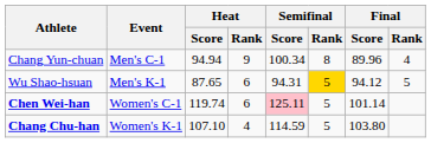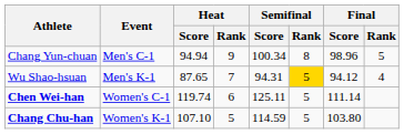 <table class="wikitable" style="font-size:90%; text-align:center">
 <tr>
 <th rowspan="2">Athlete</th>
 <th rowspan="2">Event</th>
 <th colspan="2">Heat</th>
 <th colspan="2">Semifinal</th>
 <th colspan="2">Final</th>
 </tr>
 <tr>
 <th>Score</th>
 <th>Rank</th>
 <th>Score</th>
 <th>Rank</th>
 <th>Score</th>
 <th>Rank</th>
 </tr>
 <tr>
 <td align="left"><a href='#'>Chang Yun-chuan</a></td>
 <td align="left"><a href='#'>Men's C-1</a></td>
 <td>94.94</td>
 <td>9 <strong></strong></td>
 <td>100.34</td>
 <td>8 <strong></strong></td>
-<td>89.96</td>
-<td>4</td>
+<td>98.96</td>
+<td>5</td>
 </tr>
 <tr>
 <td align="left"><a href='#'>Wu Shao-hsuan</a></td>
 <td align="left"><a href='#'>Men's K-1</a></td>
 <td>87.65</td>
-<td>6 <strong></strong></td>
+<td>7 <strong></strong></td>
 <td>94.31</td>
 <td style="background: gold;">5 <strong></strong></td>
 <td>94.12</td>
-<td>5</td>
+<td>4</td>
 </tr>
 <tr>
 <td align="left"><strong><a href='#'>Chen Wei-han</a></strong></td>
 <td align="left"><a href='#'>Women's C-1</a></td>
 <td>119.74</td>
 <td>6 <strong></strong></td>
-<td style="background: pink;">125.11</td>
+<td>125.11</td>
 <td>5 <strong></strong></td>
-<td>101.14</td>
+<td>111.14</td>
 <td></td>
 </tr>
 <tr>
 <td align="left"><strong><a href='#'>Chang Chu-han</a></strong></td>
 <td align="left"><a href='#'>Women's K-1</a></td>
 <td>107.10</td>
-<td>4 <strong></strong></td>
+<td>5 <strong></strong></td>
 <td>114.59</td>
 <td>5 <strong></strong></td>
 <td>103.80</td>
 <td></td>
 </tr>
 </table>
